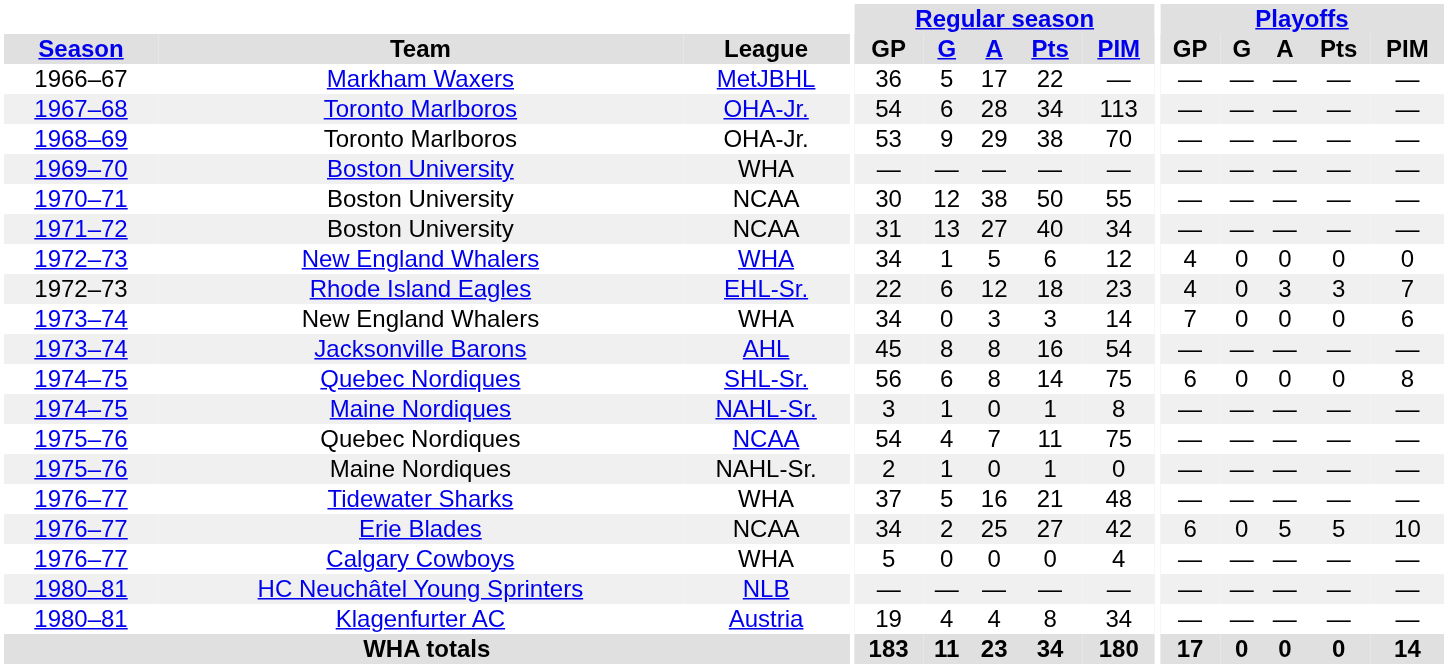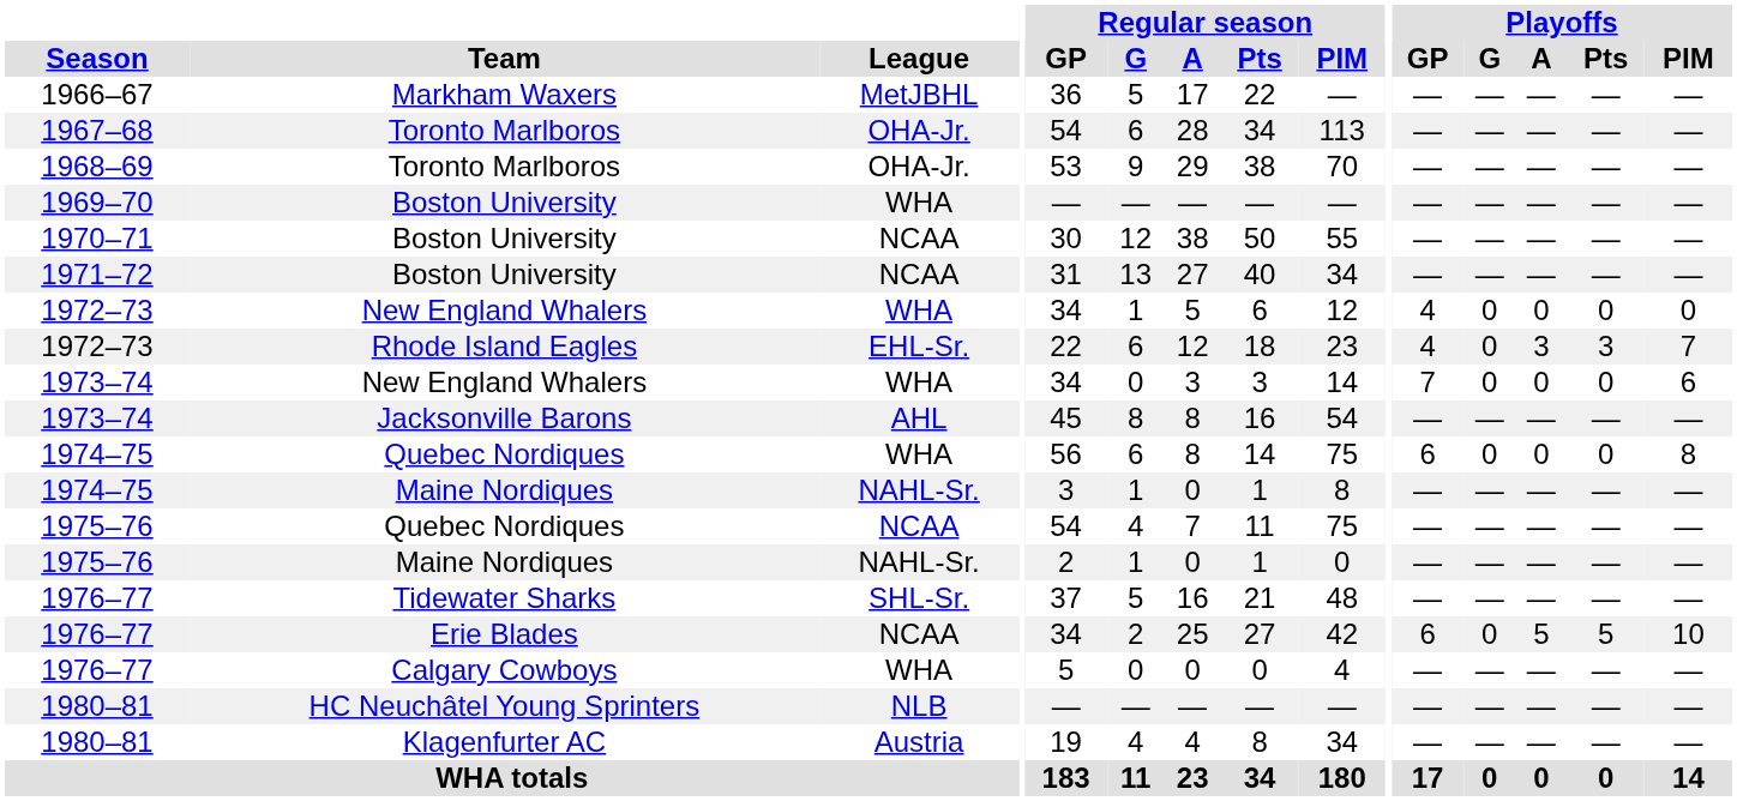 <table border="0" cellpadding="1" cellspacing="0" style="text-align:center; width:60em">
 <tr bgcolor="#e0e0e0">
 <th colspan="3" bgcolor="#ffffff"></th>
 <th rowspan="99" bgcolor="#ffffff"></th>
 <th colspan="5"><a href='#'>Regular season</a></th>
 <th rowspan="99" bgcolor="#ffffff"></th>
 <th colspan="5"><a href='#'>Playoffs</a></th>
 </tr>
 <tr bgcolor="#e0e0e0">
 <th><a href='#'>Season</a></th>
 <th>Team</th>
 <th>League</th>
 <th>GP</th>
 <th><a href='#'>G</a></th>
 <th><a href='#'>A</a></th>
 <th><a href='#'>Pts</a></th>
 <th><a href='#'>PIM</a></th>
 <th>GP</th>
 <th>G</th>
 <th>A</th>
 <th>Pts</th>
 <th>PIM</th>
 </tr>
 <tr>
 <td>1966–67</td>
 <td><a href='#'>Markham Waxers</a></td>
 <td><a href='#'>MetJBHL</a></td>
 <td>36</td>
 <td>5</td>
 <td>17</td>
 <td>22</td>
 <td>—</td>
 <td>—</td>
 <td>—</td>
 <td>—</td>
 <td>—</td>
 <td>—</td>
 </tr>
 <tr bgcolor="#f0f0f0">
 <td><a href='#'>1967–68</a></td>
 <td><a href='#'>Toronto Marlboros</a></td>
 <td><a href='#'>OHA-Jr.</a></td>
 <td>54</td>
 <td>6</td>
 <td>28</td>
 <td>34</td>
 <td>113</td>
 <td>—</td>
 <td>—</td>
 <td>—</td>
 <td>—</td>
 <td>—</td>
 </tr>
 <tr>
 <td><a href='#'>1968–69</a></td>
 <td>Toronto Marlboros</td>
 <td>OHA-Jr.</td>
 <td>53</td>
 <td>9</td>
 <td>29</td>
 <td>38</td>
 <td>70</td>
 <td>—</td>
 <td>—</td>
 <td>—</td>
 <td>—</td>
 <td>—</td>
 </tr>
 <tr bgcolor="#f0f0f0">
 <td><a href='#'>1969–70</a></td>
 <td><a href='#'>Boston University</a></td>
 <td>WHA</td>
 <td>—</td>
 <td>—</td>
 <td>—</td>
 <td>—</td>
 <td>—</td>
 <td>—</td>
 <td>—</td>
 <td>—</td>
 <td>—</td>
 <td>—</td>
 </tr>
 <tr>
 <td><a href='#'>1970–71</a></td>
 <td>Boston University</td>
 <td>NCAA</td>
 <td>30</td>
 <td>12</td>
 <td>38</td>
 <td>50</td>
 <td>55</td>
 <td>—</td>
 <td>—</td>
 <td>—</td>
 <td>—</td>
 <td>—</td>
 </tr>
 <tr bgcolor="#f0f0f0">
 <td><a href='#'>1971–72</a></td>
 <td>Boston University</td>
 <td>NCAA</td>
 <td>31</td>
 <td>13</td>
 <td>27</td>
 <td>40</td>
 <td>34</td>
 <td>—</td>
 <td>—</td>
 <td>—</td>
 <td>—</td>
 <td>—</td>
 </tr>
 <tr>
 <td><a href='#'>1972–73</a></td>
 <td><a href='#'>New England Whalers</a></td>
 <td><a href='#'>WHA</a></td>
 <td>34</td>
 <td>1</td>
 <td>5</td>
 <td>6</td>
 <td>12</td>
 <td>4</td>
 <td>0</td>
 <td>0</td>
 <td>0</td>
 <td>0</td>
 </tr>
 <tr bgcolor="#f0f0f0">
 <td>1972–73</td>
 <td><a href='#'>Rhode Island Eagles</a></td>
 <td><a href='#'>EHL-Sr.</a></td>
 <td>22</td>
 <td>6</td>
 <td>12</td>
 <td>18</td>
 <td>23</td>
 <td>4</td>
 <td>0</td>
 <td>3</td>
 <td>3</td>
 <td>7</td>
 </tr>
 <tr>
 <td><a href='#'>1973–74</a></td>
 <td>New England Whalers</td>
 <td>WHA</td>
 <td>34</td>
 <td>0</td>
 <td>3</td>
 <td>3</td>
 <td>14</td>
 <td>7</td>
 <td>0</td>
 <td>0</td>
 <td>0</td>
 <td>6</td>
 </tr>
 <tr bgcolor="#f0f0f0">
 <td><a href='#'>1973–74</a></td>
 <td><a href='#'>Jacksonville Barons</a></td>
 <td><a href='#'>AHL</a></td>
 <td>45</td>
 <td>8</td>
 <td>8</td>
 <td>16</td>
 <td>54</td>
 <td>—</td>
 <td>—</td>
 <td>—</td>
 <td>—</td>
 <td>—</td>
 </tr>
 <tr>
 <td><a href='#'>1974–75</a></td>
 <td><a href='#'>Quebec Nordiques</a></td>
-<td><a href='#'>SHL-Sr.</a></td>
+<td>WHA</td>
 <td>56</td>
 <td>6</td>
 <td>8</td>
 <td>14</td>
 <td>75</td>
 <td>6</td>
 <td>0</td>
 <td>0</td>
 <td>0</td>
 <td>8</td>
 </tr>
 <tr bgcolor="#f0f0f0">
 <td><a href='#'>1974–75</a></td>
 <td><a href='#'>Maine Nordiques</a></td>
 <td><a href='#'>NAHL-Sr.</a></td>
 <td>3</td>
 <td>1</td>
 <td>0</td>
 <td>1</td>
 <td>8</td>
 <td>—</td>
 <td>—</td>
 <td>—</td>
 <td>—</td>
 <td>—</td>
 </tr>
 <tr>
 <td><a href='#'>1975–76</a></td>
 <td>Quebec Nordiques</td>
 <td><a href='#'>NCAA</a></td>
 <td>54</td>
 <td>4</td>
 <td>7</td>
 <td>11</td>
 <td>75</td>
 <td>—</td>
 <td>—</td>
 <td>—</td>
 <td>—</td>
 <td>—</td>
 </tr>
 <tr bgcolor="#f0f0f0">
 <td><a href='#'>1975–76</a></td>
 <td>Maine Nordiques</td>
 <td>NAHL-Sr.</td>
 <td>2</td>
 <td>1</td>
 <td>0</td>
 <td>1</td>
 <td>0</td>
 <td>—</td>
 <td>—</td>
 <td>—</td>
 <td>—</td>
 <td>—</td>
 </tr>
 <tr>
 <td><a href='#'>1976–77</a></td>
 <td><a href='#'>Tidewater Sharks</a></td>
-<td>WHA</td>
+<td><a href='#'>SHL-Sr.</a></td>
 <td>37</td>
 <td>5</td>
 <td>16</td>
 <td>21</td>
 <td>48</td>
 <td>—</td>
 <td>—</td>
 <td>—</td>
 <td>—</td>
 <td>—</td>
 </tr>
 <tr bgcolor="#f0f0f0">
 <td><a href='#'>1976–77</a></td>
 <td><a href='#'>Erie Blades</a></td>
 <td>NCAA</td>
 <td>34</td>
 <td>2</td>
 <td>25</td>
 <td>27</td>
 <td>42</td>
 <td>6</td>
 <td>0</td>
 <td>5</td>
 <td>5</td>
 <td>10</td>
 </tr>
 <tr>
 <td><a href='#'>1976–77</a></td>
 <td><a href='#'>Calgary Cowboys</a></td>
 <td>WHA</td>
 <td>5</td>
 <td>0</td>
 <td>0</td>
 <td>0</td>
 <td>4</td>
 <td>—</td>
 <td>—</td>
 <td>—</td>
 <td>—</td>
 <td>—</td>
 </tr>
 <tr bgcolor="#f0f0f0">
 <td><a href='#'>1980–81</a></td>
 <td><a href='#'>HC Neuchâtel Young Sprinters</a></td>
 <td><a href='#'>NLB</a></td>
 <td>—</td>
 <td>—</td>
 <td>—</td>
 <td>—</td>
 <td>—</td>
 <td>—</td>
 <td>—</td>
 <td>—</td>
 <td>—</td>
 <td>—</td>
 </tr>
 <tr>
 <td><a href='#'>1980–81</a></td>
 <td><a href='#'>Klagenfurter AC</a></td>
 <td><a href='#'>Austria</a></td>
 <td>19</td>
 <td>4</td>
 <td>4</td>
 <td>8</td>
 <td>34</td>
 <td>—</td>
 <td>—</td>
 <td>—</td>
 <td>—</td>
 <td>—</td>
 </tr>
 <tr>
 </tr>
 <tr ALIGN="center" bgcolor="#e0e0e0">
 <th colspan="3">WHA totals</th>
 <th ALIGN="center">183</th>
 <th ALIGN="center">11</th>
 <th ALIGN="center">23</th>
 <th ALIGN="center">34</th>
 <th ALIGN="center">180</th>
 <th ALIGN="center">17</th>
 <th ALIGN="center">0</th>
 <th ALIGN="center">0</th>
 <th ALIGN="center">0</th>
 <th ALIGN="center">14</th>
 </tr>
 </table>
